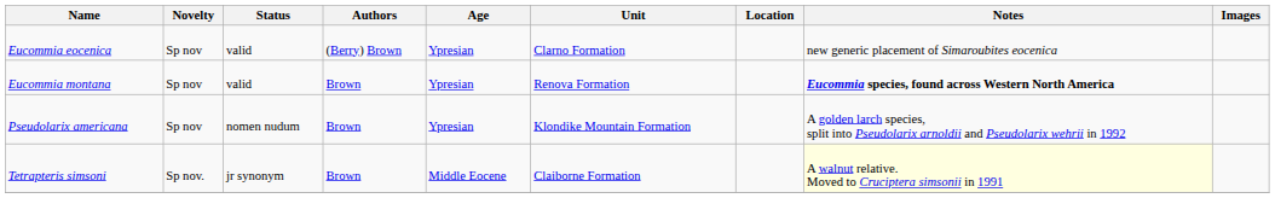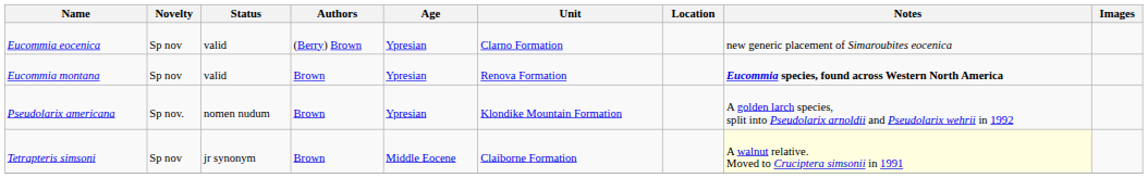 <table class="wikitable sortable" align="center" width="100%">
 <tr>
 <th>Name</th>
 <th>Novelty</th>
 <th>Status</th>
 <th>Authors</th>
 <th>Age</th>
 <th>Unit</th>
 <th>Location</th>
 <th>Notes</th>
 <th>Images</th>
 </tr>
 <tr>
 <td><br><em><a href='#'>Eucommia eocenica</a></em></td>
 <td><br>Sp nov</td>
 <td><br>valid</td>
 <td><br>(<a href='#'>Berry</a>) <a href='#'>Brown</a></td>
 <td><br><a href='#'>Ypresian</a></td>
 <td><br><a href='#'>Clarno Formation</a></td>
 <td><br><br></td>
 <td><br>new generic placement of <em>Simaroubites eocenica</em></td>
 <td></td>
 </tr>
 <tr>
 <td><br><em><a href='#'>Eucommia montana</a></em></td>
 <td><br>Sp nov</td>
 <td><br>valid</td>
 <td><br><a href='#'>Brown</a></td>
 <td><br><a href='#'>Ypresian</a></td>
 <td><br><a href='#'>Renova Formation</a></td>
 <td><br><br></td>
 <td><strong><br><em><a href='#'>Eucommia</a></em> species, found across Western North America</strong></td>
 <td><br></td>
 </tr>
 <tr>
 <td><br><em><a href='#'>Pseudolarix americana</a></em></td>
-<td><br>Sp nov</td>
+<td><br>Sp nov.</td>
 <td><br>nomen nudum</td>
 <td><br><a href='#'>Brown</a></td>
 <td><br><a href='#'>Ypresian</a></td>
 <td><br><a href='#'>Klondike Mountain Formation</a></td>
 <td><br><br></td>
 <td><br>A <a href='#'>golden larch</a> species,<br> split into <em><a href='#'>Pseudolarix arnoldii</a></em> and <em><a href='#'>Pseudolarix wehrii</a></em> in <a href='#'>1992</a></td>
 <td><br></td>
 </tr>
 <tr>
 <td><br><em><a href='#'>Tetrapteris simsoni</a></em></td>
-<td><br>Sp nov.</td>
+<td><br>Sp nov</td>
 <td><br>jr synonym</td>
 <td><br><a href='#'>Brown</a></td>
 <td><br><a href='#'>Middle Eocene</a></td>
 <td><br><a href='#'>Claiborne Formation</a></td>
 <td><br><br></td>
 <td style="background: lightyellow;"><br>A <a href='#'>walnut</a> relative.<br> Moved to <em><a href='#'>Cruciptera simsonii</a></em> in <a href='#'>1991</a></td>
 <td></td>
 </tr>
 <tr>
 </tr>
 </table>
